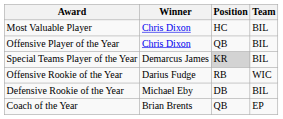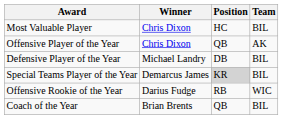 <table class="wikitable">
 <tr>
 <th>Award</th>
 <th>Winner</th>
 <th>Position</th>
 <th>Team</th>
 </tr>
 <tr>
 <td>Most Valuable Player</td>
 <td><a href='#'>Chris Dixon</a></td>
 <td>HC</td>
 <td>BIL</td>
 </tr>
 <tr>
 <td>Offensive Player of the Year</td>
 <td><a href='#'>Chris Dixon</a></td>
 <td>QB</td>
+<td>AK</td>
+</tr>
+<tr>
+<td>Defensive Player of the Year</td>
+<td>Michael Landry</td>
+<td>DB</td>
 <td>BIL</td>
 </tr>
 <tr>
 <td>Special Teams Player of the Year</td>
 <td>Demarcus James</td>
 <td style="background: lightgrey;">KR</td>
 <td>BIL</td>
 </tr>
 <tr>
 <td>Offensive Rookie of the Year</td>
 <td>Darius Fudge</td>
 <td>RB</td>
 <td>WIC</td>
 </tr>
 <tr>
-<td>Defensive Rookie of the Year</td>
-<td>Michael Eby</td>
-<td>DB</td>
-<td>BIL</td>
-</tr>
-<tr>
 <td>Coach of the Year</td>
 <td>Brian Brents</td>
 <td>QB</td>
-<td>EP</td>
+<td>BIL</td>
 </tr>
 </table>
